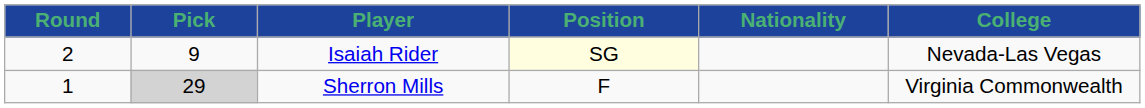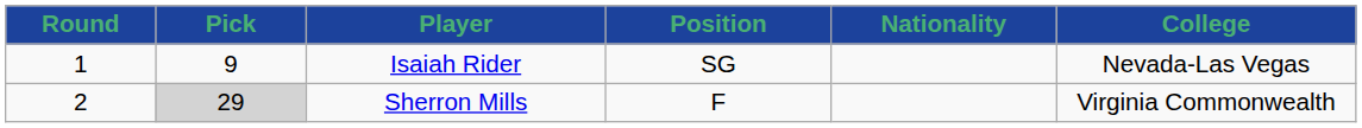 <table class="wikitable sortable sortable">
 <tr>
 <th style="background:#1C429C; color:#4AB073" width="10%">Round</th>
 <th style="background:#1C429C; color:#4AB073" width="10%">Pick</th>
 <th style="background:#1C429C; color:#4AB073" width="20%">Player</th>
 <th style="background:#1C429C; color:#4AB073" width="15%">Position</th>
 <th style="background:#1C429C; color:#4AB073" width="15%">Nationality</th>
 <th style="background:#1C429C; color:#4AB073" width="20%">College</th>
 </tr>
 <tr style="text-align: center">
-<td>2</td>
+<td>1</td>
 <td>9</td>
 <td><a href='#'>Isaiah Rider</a></td>
-<td style="background: lightyellow;">SG</td>
+<td>SG</td>
 <td></td>
 <td>Nevada-Las Vegas</td>
 </tr>
 <tr style="text-align: center">
-<td>1</td>
+<td>2</td>
 <td style="background: lightgrey;">29</td>
 <td><a href='#'>Sherron Mills</a></td>
 <td>F</td>
 <td></td>
 <td>Virginia Commonwealth</td>
 </tr>
 </table>
